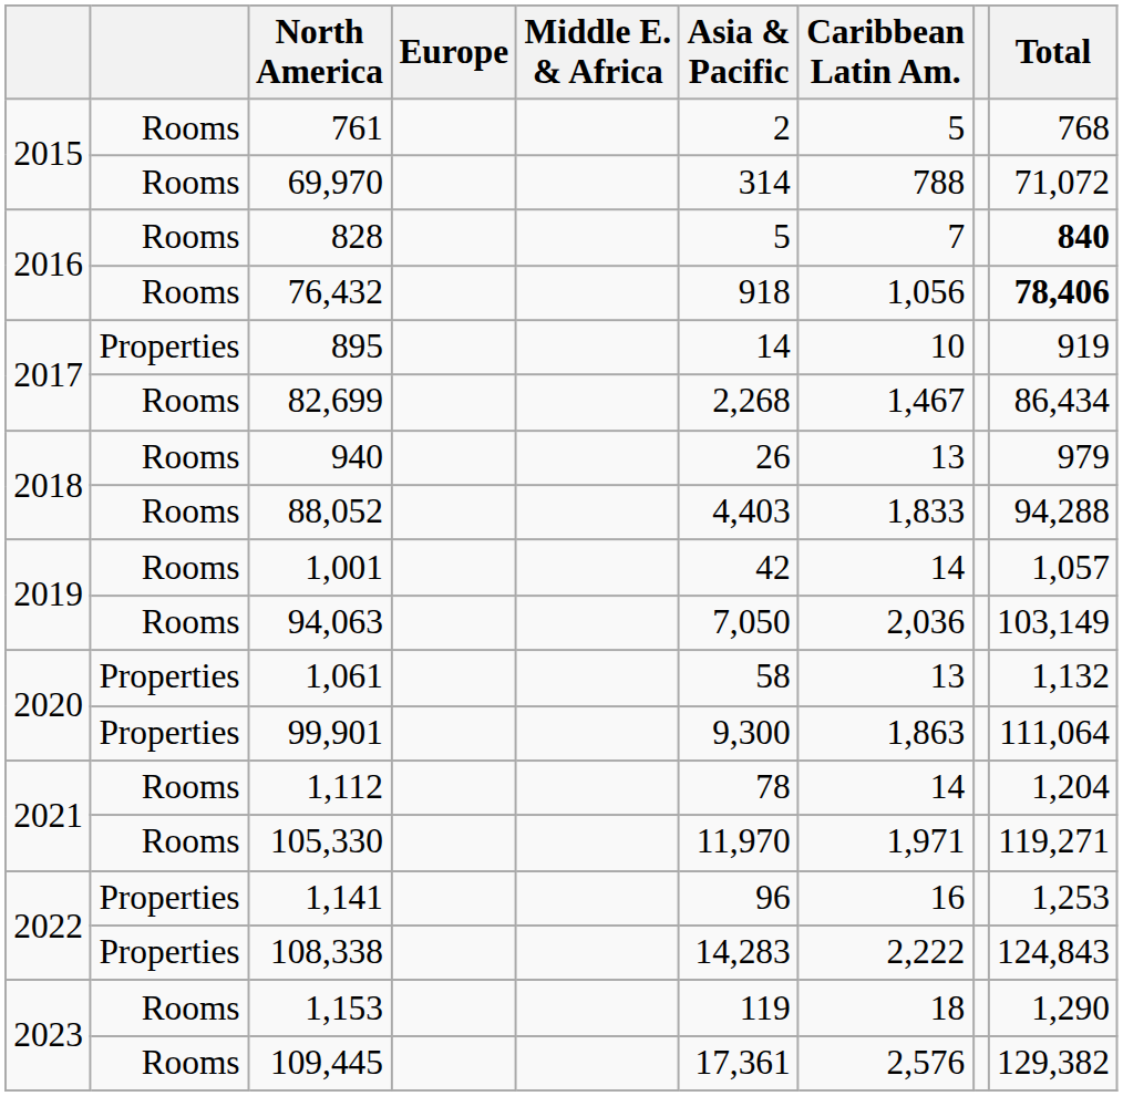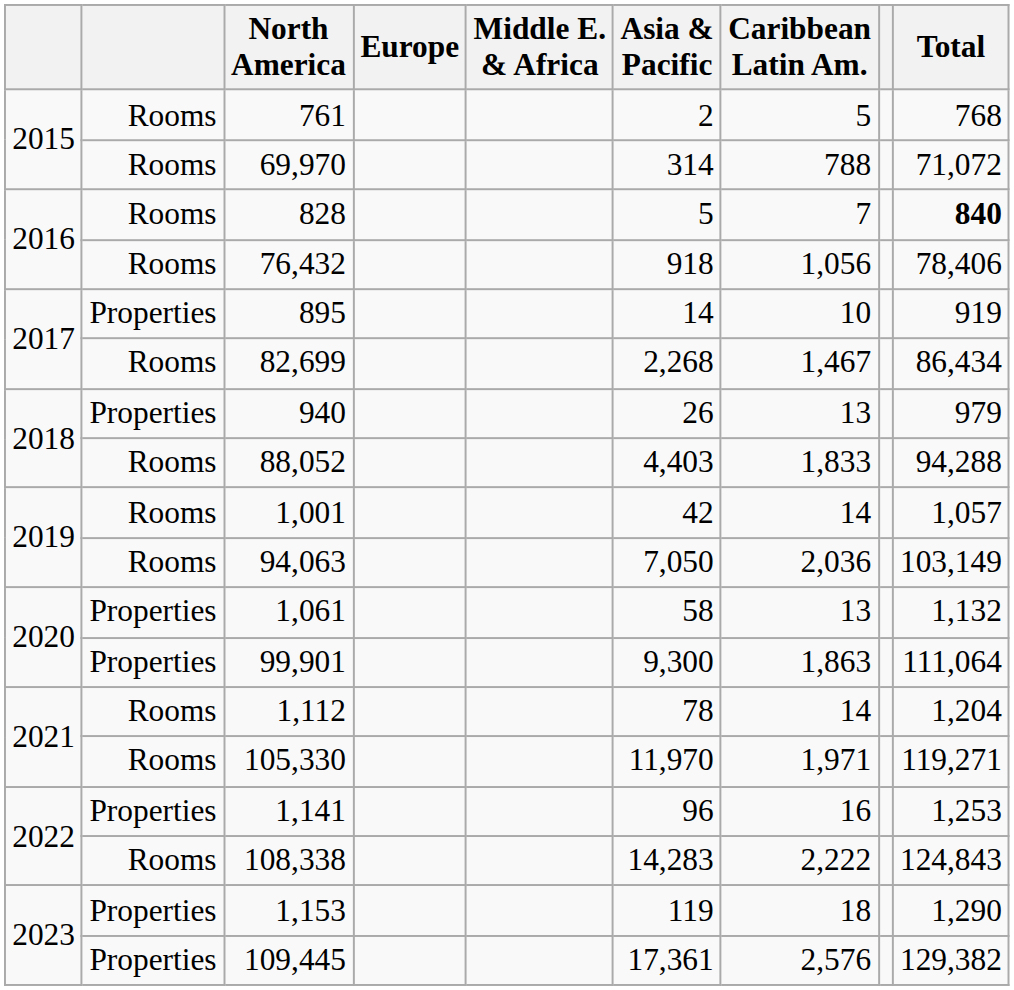 <table class="wikitable" style="text-align:right;">
 <tr>
 <th class="unsortable"></th>
 <th></th>
 <th>North<br>America</th>
 <th>Europe</th>
 <th>Middle E.<br>& Africa</th>
 <th>Asia &<br>Pacific</th>
 <th>Caribbean<br>Latin Am.</th>
 <th></th>
 <th>Total</th>
 </tr>
 <tr>
 <td rowspan=2>2015</td>
 <td>Rooms</td>
 <td>761</td>
 <td></td>
 <td></td>
 <td>2</td>
 <td>5</td>
 <td></td>
 <td>768</td>
 </tr>
 <tr>
 <td>Rooms</td>
 <td>69,970</td>
 <td></td>
 <td></td>
 <td>314</td>
 <td>788</td>
 <td></td>
 <td>71,072</td>
 </tr>
 <tr>
 <td rowspan=2>2016</td>
 <td>Rooms</td>
 <td>828</td>
 <td></td>
 <td></td>
 <td>5</td>
 <td>7</td>
 <td></td>
 <td><strong>840</strong></td>
 </tr>
 <tr>
 <td>Rooms</td>
 <td>76,432</td>
 <td></td>
 <td></td>
 <td>918</td>
 <td>1,056</td>
 <td></td>
-<td><strong>78,406</strong></td>
+<td>78,406</td>
 </tr>
 <tr>
 <td rowspan=2>2017</td>
 <td>Properties</td>
 <td>895</td>
 <td></td>
 <td></td>
 <td>14</td>
 <td>10</td>
 <td></td>
 <td>919</td>
 </tr>
 <tr>
 <td>Rooms</td>
 <td>82,699</td>
 <td></td>
 <td></td>
 <td>2,268</td>
 <td>1,467</td>
 <td></td>
 <td>86,434</td>
 </tr>
 <tr>
 <td rowspan=2>2018</td>
-<td>Rooms</td>
+<td>Properties</td>
 <td>940</td>
 <td></td>
 <td></td>
 <td>26</td>
 <td>13</td>
 <td></td>
 <td>979</td>
 </tr>
 <tr>
 <td>Rooms</td>
 <td>88,052</td>
 <td></td>
 <td></td>
 <td>4,403</td>
 <td>1,833</td>
 <td></td>
 <td>94,288</td>
 </tr>
 <tr>
 <td rowspan=2>2019</td>
 <td>Rooms</td>
 <td>1,001</td>
 <td></td>
 <td></td>
 <td>42</td>
 <td>14</td>
 <td></td>
 <td>1,057</td>
 </tr>
 <tr>
 <td>Rooms</td>
 <td>94,063</td>
 <td></td>
 <td></td>
 <td>7,050</td>
 <td>2,036</td>
 <td></td>
 <td>103,149</td>
 </tr>
 <tr>
 <td rowspan=2>2020</td>
 <td>Properties</td>
 <td>1,061</td>
 <td></td>
 <td></td>
 <td>58</td>
 <td>13</td>
 <td></td>
 <td>1,132</td>
 </tr>
 <tr>
 <td>Properties</td>
 <td>99,901</td>
 <td></td>
 <td></td>
 <td>9,300</td>
 <td>1,863</td>
 <td></td>
 <td>111,064</td>
 </tr>
 <tr>
 <td rowspan=2>2021</td>
 <td>Rooms</td>
 <td>1,112</td>
 <td></td>
 <td></td>
 <td>78</td>
 <td>14</td>
 <td></td>
 <td>1,204</td>
 </tr>
 <tr>
 <td>Rooms</td>
 <td>105,330</td>
 <td></td>
 <td></td>
 <td>11,970</td>
 <td>1,971</td>
 <td></td>
 <td>119,271</td>
 </tr>
 <tr>
 <td rowspan=2>2022</td>
 <td>Properties</td>
 <td>1,141</td>
 <td></td>
 <td></td>
 <td>96</td>
 <td>16</td>
 <td></td>
 <td>1,253</td>
 </tr>
 <tr>
-<td>Properties</td>
+<td>Rooms</td>
 <td>108,338</td>
 <td></td>
 <td></td>
 <td>14,283</td>
 <td>2,222</td>
 <td></td>
 <td>124,843</td>
 </tr>
 <tr>
 <td rowspan=2>2023</td>
-<td>Rooms</td>
+<td>Properties</td>
 <td>1,153</td>
 <td></td>
 <td></td>
 <td>119</td>
 <td>18</td>
 <td></td>
 <td>1,290</td>
 </tr>
 <tr>
-<td>Rooms</td>
+<td>Properties</td>
 <td>109,445</td>
 <td></td>
 <td></td>
 <td>17,361</td>
 <td>2,576</td>
 <td></td>
 <td>129,382</td>
 </tr>
 </table>
